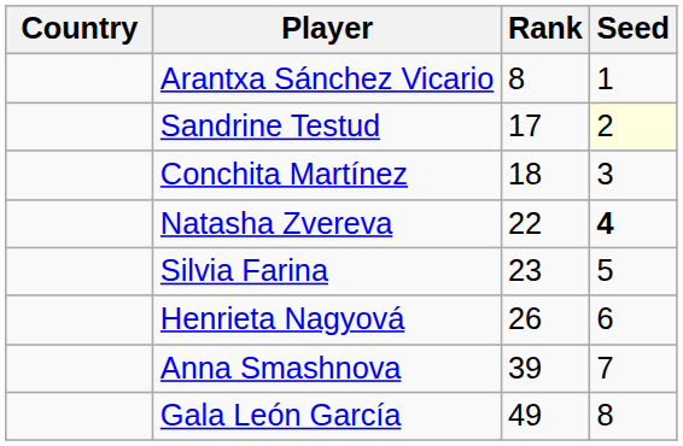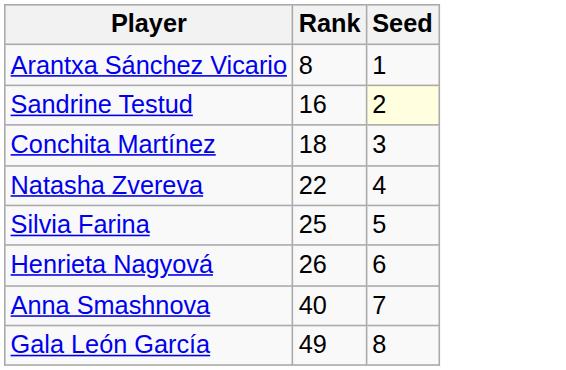 <table class="sortable wikitable">
 <tr>
-<th width="70">Country</th>
 <th width="175">Player</th>
 <th>Rank</th>
 <th>Seed</th>
 </tr>
 <tr>
-<td></td>
 <td><a href='#'>Arantxa Sánchez Vicario</a></td>
 <td>8</td>
 <td>1</td>
 </tr>
 <tr>
-<td></td>
 <td><a href='#'>Sandrine Testud</a></td>
-<td>17</td>
+<td>16</td>
 <td style="background: lightyellow;">2</td>
 </tr>
 <tr>
-<td></td>
 <td><a href='#'>Conchita Martínez</a></td>
 <td>18</td>
 <td>3</td>
 </tr>
 <tr>
-<td></td>
 <td><a href='#'>Natasha Zvereva</a></td>
 <td>22</td>
-<td><strong>4</strong></td>
+<td>4</td>
 </tr>
 <tr>
-<td></td>
 <td><a href='#'>Silvia Farina</a></td>
-<td>23</td>
+<td>25</td>
 <td>5</td>
 </tr>
 <tr>
-<td></td>
 <td><a href='#'>Henrieta Nagyová</a></td>
 <td>26</td>
 <td>6</td>
 </tr>
 <tr>
-<td></td>
 <td><a href='#'>Anna Smashnova</a></td>
-<td>39</td>
+<td>40</td>
 <td>7</td>
 </tr>
 <tr>
-<td></td>
 <td><a href='#'>Gala León García</a></td>
 <td>49</td>
 <td>8</td>
 </tr>
 </table>
